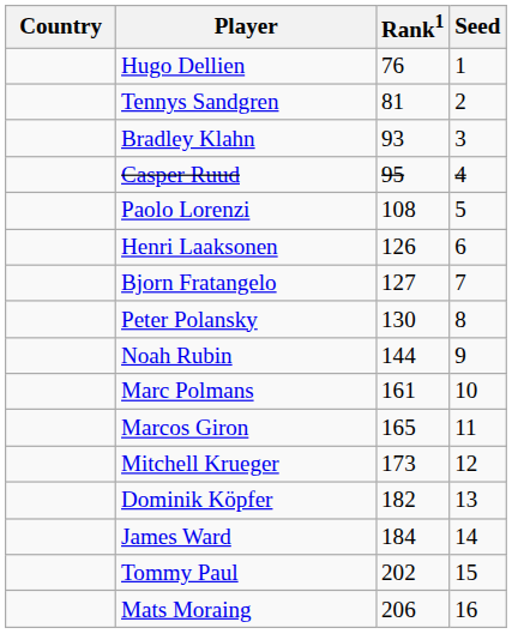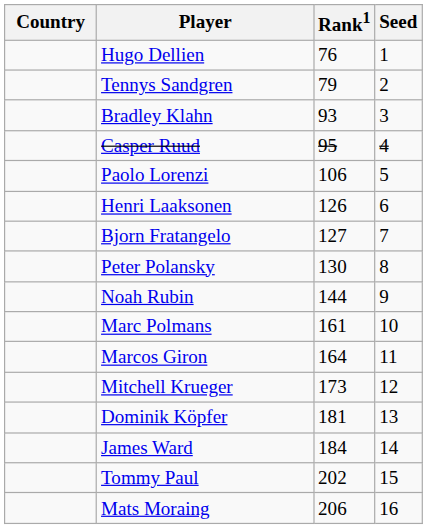 <table class="sortable wikitable">
 <tr>
 <th width="70">Country</th>
 <th width="175">Player</th>
 <th>Rank<sup>1</sup></th>
 <th>Seed</th>
 </tr>
 <tr>
 <td></td>
 <td><a href='#'>Hugo Dellien</a></td>
 <td>76</td>
 <td>1</td>
 </tr>
 <tr>
 <td></td>
 <td><a href='#'>Tennys Sandgren</a></td>
-<td>81</td>
+<td>79</td>
 <td>2</td>
 </tr>
 <tr>
 <td></td>
 <td><a href='#'>Bradley Klahn</a></td>
 <td>93</td>
 <td>3</td>
 </tr>
 <tr>
 <td><s></s></td>
 <td><s><a href='#'>Casper Ruud</a></s></td>
 <td><s>95</s></td>
 <td><s>4</s></td>
 </tr>
 <tr>
 <td></td>
 <td><a href='#'>Paolo Lorenzi</a></td>
-<td>108</td>
+<td>106</td>
 <td>5</td>
 </tr>
 <tr>
 <td></td>
 <td><a href='#'>Henri Laaksonen</a></td>
 <td>126</td>
 <td>6</td>
 </tr>
 <tr>
 <td></td>
 <td><a href='#'>Bjorn Fratangelo</a></td>
 <td>127</td>
 <td>7</td>
 </tr>
 <tr>
 <td></td>
 <td><a href='#'>Peter Polansky</a></td>
 <td>130</td>
 <td>8</td>
 </tr>
 <tr>
 <td></td>
 <td><a href='#'>Noah Rubin</a></td>
 <td>144</td>
 <td>9</td>
 </tr>
 <tr>
 <td></td>
 <td><a href='#'>Marc Polmans</a></td>
 <td>161</td>
 <td>10</td>
 </tr>
 <tr>
 <td></td>
 <td><a href='#'>Marcos Giron</a></td>
-<td>165</td>
+<td>164</td>
 <td>11</td>
 </tr>
 <tr>
 <td></td>
 <td><a href='#'>Mitchell Krueger</a></td>
 <td>173</td>
 <td>12</td>
 </tr>
 <tr>
 <td></td>
 <td><a href='#'>Dominik Köpfer</a></td>
-<td>182</td>
+<td>181</td>
 <td>13</td>
 </tr>
 <tr>
 <td></td>
 <td><a href='#'>James Ward</a></td>
 <td>184</td>
 <td>14</td>
 </tr>
 <tr>
 <td></td>
 <td><a href='#'>Tommy Paul</a></td>
 <td>202</td>
 <td>15</td>
 </tr>
 <tr>
 <td></td>
 <td><a href='#'>Mats Moraing</a></td>
 <td>206</td>
 <td>16</td>
 </tr>
 </table>
